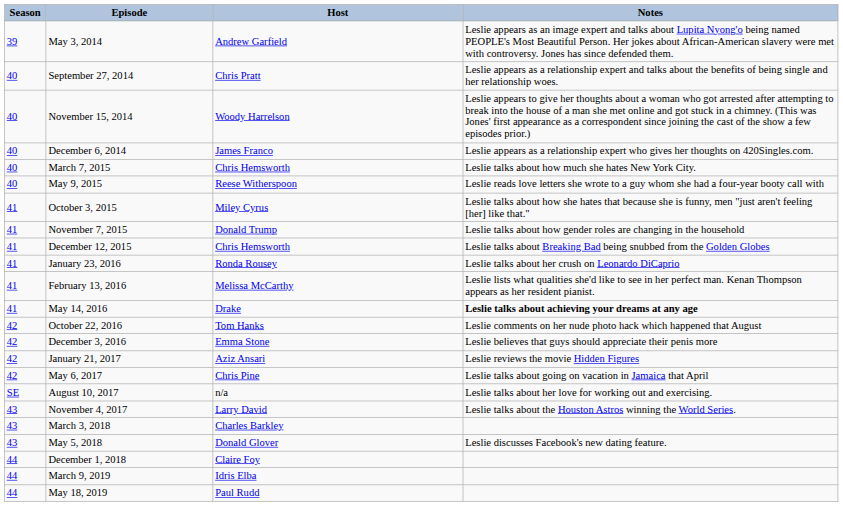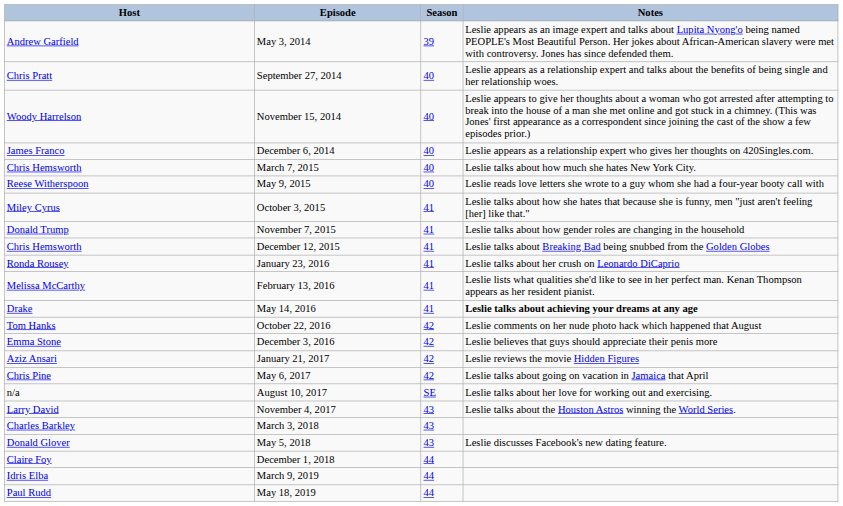 <table class="wikitable" style="width:100%;">
 <tr>
+<th style="background:#B0C4DE;" width="30%">Host</th>
+<th style="background:#B0C4DE;" width="20%">Episode</th>
 <th style="background:#B0C4DE;" width="5%">Season</th>
-<th style="background:#B0C4DE;" width="20%">Episode</th>
-<th style="background:#B0C4DE;" width="30%">Host</th>
 <th style="background:#B0C4DE;" width="45%">Notes</th>
 </tr>
 <tr>
+<td><a href='#'>Andrew Garfield</a></td>
+<td>May 3, 2014</td>
 <td><a href='#'>39</a></td>
-<td>May 3, 2014</td>
-<td><a href='#'>Andrew Garfield</a></td>
 <td>Leslie appears as an image expert and talks about <a href='#'>Lupita Nyong'o</a> being named PEOPLE's Most Beautiful Person. Her jokes about African-American slavery were met with controversy. Jones has since defended them.</td>
 </tr>
 <tr>
+<td><a href='#'>Chris Pratt</a></td>
+<td>September 27, 2014</td>
 <td><a href='#'>40</a></td>
-<td>September 27, 2014</td>
-<td><a href='#'>Chris Pratt</a></td>
 <td>Leslie appears as a relationship expert and talks about the benefits of being single and her relationship woes.</td>
 </tr>
 <tr>
+<td><a href='#'>Woody Harrelson</a></td>
+<td>November 15, 2014</td>
 <td><a href='#'>40</a></td>
-<td>November 15, 2014</td>
-<td><a href='#'>Woody Harrelson</a></td>
 <td>Leslie appears to give her thoughts about a woman who got arrested after attempting to break into the house of a man she met online and got stuck in a chimney. (This was Jones' first appearance as a correspondent since joining the cast of the show a few episodes prior.)</td>
 </tr>
 <tr>
+<td><a href='#'>James Franco</a></td>
+<td>December 6, 2014</td>
 <td><a href='#'>40</a></td>
-<td>December 6, 2014</td>
-<td><a href='#'>James Franco</a></td>
 <td>Leslie appears as a relationship expert who gives her thoughts on 420Singles.com.</td>
 </tr>
 <tr>
+<td><a href='#'>Chris Hemsworth</a></td>
+<td>March 7, 2015</td>
 <td><a href='#'>40</a></td>
-<td>March 7, 2015</td>
-<td><a href='#'>Chris Hemsworth</a></td>
 <td>Leslie talks about how much she hates New York City.</td>
 </tr>
 <tr>
+<td><a href='#'>Reese Witherspoon</a></td>
+<td>May 9, 2015</td>
 <td><a href='#'>40</a></td>
-<td>May 9, 2015</td>
-<td><a href='#'>Reese Witherspoon</a></td>
 <td>Leslie reads love letters she wrote to a guy whom she had a four-year booty call with</td>
 </tr>
 <tr>
+<td><a href='#'>Miley Cyrus</a></td>
+<td>October 3, 2015</td>
 <td><a href='#'>41</a></td>
-<td>October 3, 2015</td>
-<td><a href='#'>Miley Cyrus</a></td>
 <td>Leslie talks about how she hates that because she is funny, men "just aren't feeling [her] like that."</td>
 </tr>
 <tr>
+<td><a href='#'>Donald Trump</a></td>
+<td>November 7, 2015</td>
 <td><a href='#'>41</a></td>
-<td>November 7, 2015</td>
-<td><a href='#'>Donald Trump</a></td>
 <td>Leslie talks about how gender roles are changing in the household</td>
 </tr>
 <tr>
+<td><a href='#'>Chris Hemsworth</a></td>
+<td>December 12, 2015</td>
 <td><a href='#'>41</a></td>
-<td>December 12, 2015</td>
-<td><a href='#'>Chris Hemsworth</a></td>
 <td>Leslie talks about <a href='#'>Breaking Bad</a> being snubbed from the <a href='#'>Golden Globes</a></td>
 </tr>
 <tr>
+<td><a href='#'>Ronda Rousey</a></td>
+<td>January 23, 2016</td>
 <td><a href='#'>41</a></td>
-<td>January 23, 2016</td>
-<td><a href='#'>Ronda Rousey</a></td>
 <td>Leslie talks about her crush on <a href='#'>Leonardo DiCaprio</a></td>
 </tr>
 <tr>
+<td><a href='#'>Melissa McCarthy</a></td>
+<td>February 13, 2016</td>
 <td><a href='#'>41</a></td>
-<td>February 13, 2016</td>
-<td><a href='#'>Melissa McCarthy</a></td>
 <td>Leslie lists what qualities she'd like to see in her perfect man. Kenan Thompson appears as her resident pianist.</td>
 </tr>
 <tr>
+<td><a href='#'>Drake</a></td>
+<td>May 14, 2016</td>
 <td><a href='#'>41</a></td>
-<td>May 14, 2016</td>
-<td><a href='#'>Drake</a></td>
 <td><strong>Leslie talks about achieving your dreams at any age</strong></td>
 </tr>
 <tr>
+<td><a href='#'>Tom Hanks</a></td>
+<td>October 22, 2016</td>
 <td><a href='#'>42</a></td>
-<td>October 22, 2016</td>
-<td><a href='#'>Tom Hanks</a></td>
 <td>Leslie comments on her nude photo hack which happened that August</td>
 </tr>
 <tr>
+<td><a href='#'>Emma Stone</a></td>
+<td>December 3, 2016</td>
 <td><a href='#'>42</a></td>
-<td>December 3, 2016</td>
-<td><a href='#'>Emma Stone</a></td>
 <td>Leslie believes that guys should appreciate their penis more</td>
 </tr>
 <tr>
+<td><a href='#'>Aziz Ansari</a></td>
+<td>January 21, 2017</td>
 <td><a href='#'>42</a></td>
-<td>January 21, 2017</td>
-<td><a href='#'>Aziz Ansari</a></td>
 <td>Leslie reviews the movie <a href='#'>Hidden Figures</a></td>
 </tr>
 <tr>
+<td><a href='#'>Chris Pine</a></td>
+<td>May 6, 2017</td>
 <td><a href='#'>42</a></td>
-<td>May 6, 2017</td>
-<td><a href='#'>Chris Pine</a></td>
 <td>Leslie talks about going on vacation in <a href='#'>Jamaica</a> that April</td>
 </tr>
 <tr>
+<td>n/a</td>
+<td>August 10, 2017</td>
 <td><a href='#'>SE</a></td>
-<td>August 10, 2017</td>
-<td>n/a</td>
 <td>Leslie talks about her love for working out and exercising.</td>
 </tr>
 <tr>
+<td><a href='#'>Larry David</a></td>
+<td>November 4, 2017</td>
 <td><a href='#'>43</a></td>
-<td>November 4, 2017</td>
-<td><a href='#'>Larry David</a></td>
 <td>Leslie talks about the <a href='#'>Houston Astros</a> winning the <a href='#'>World Series</a>.</td>
 </tr>
 <tr>
+<td><a href='#'>Charles Barkley</a></td>
+<td>March 3, 2018</td>
 <td><a href='#'>43</a></td>
-<td>March 3, 2018</td>
-<td><a href='#'>Charles Barkley</a></td>
 <td></td>
 </tr>
 <tr>
+<td><a href='#'>Donald Glover</a></td>
+<td>May 5, 2018</td>
 <td><a href='#'>43</a></td>
-<td>May 5, 2018</td>
-<td><a href='#'>Donald Glover</a></td>
 <td>Leslie discusses Facebook's new dating feature.</td>
 </tr>
 <tr>
+<td><a href='#'>Claire Foy</a></td>
+<td>December 1, 2018</td>
 <td><a href='#'>44</a></td>
-<td>December 1, 2018</td>
-<td><a href='#'>Claire Foy</a></td>
 <td></td>
 </tr>
 <tr>
+<td><a href='#'>Idris Elba</a></td>
+<td>March 9, 2019</td>
 <td><a href='#'>44</a></td>
-<td>March 9, 2019</td>
-<td><a href='#'>Idris Elba</a></td>
 <td></td>
 </tr>
 <tr>
+<td><a href='#'>Paul Rudd</a></td>
+<td>May 18, 2019</td>
 <td><a href='#'>44</a></td>
-<td>May 18, 2019</td>
-<td><a href='#'>Paul Rudd</a></td>
 <td></td>
 </tr>
 </table>
